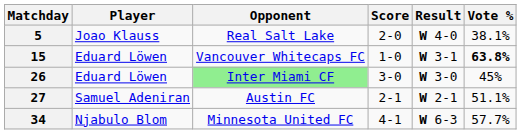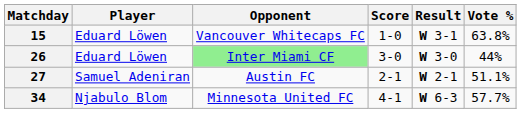 <table class="wikitable plainrowheaders" style="text-align:center">
 <tr>
 <th scope=col>Matchday</th>
 <th scope=col>Player</th>
 <th scope=col>Opponent</th>
 <th scope=col>Score</th>
 <th scope=col>Result</th>
 <th scope=col>Vote %</th>
 </tr>
 <tr>
-<th>5</th>
-<td align="left"> <a href='#'>Joao Klauss</a></td>
-<td><a href='#'>Real Salt Lake</a></td>
-<td>2-0</td>
-<td><strong>W</strong> 4-0</td>
-<td>38.1%</td>
-</tr>
-<tr>
 <th>15</th>
 <td align="left"> <a href='#'>Eduard Löwen</a></td>
 <td><a href='#'>Vancouver Whitecaps FC</a></td>
 <td>1-0</td>
 <td><strong>W</strong> 3-1</td>
-<td><strong>63.8%</strong></td>
+<td>63.8%</td>
 </tr>
 <tr>
 <th>26</th>
 <td align="left"> <a href='#'>Eduard Löwen</a></td>
 <td style="background: lightgreen;"><a href='#'>Inter Miami CF</a></td>
 <td>3-0</td>
 <td><strong>W</strong> 3-0</td>
-<td>45%</td>
+<td>44%</td>
 </tr>
 <tr>
 <th>27</th>
 <td align="left"> <a href='#'>Samuel Adeniran</a></td>
 <td><a href='#'>Austin FC</a></td>
 <td>2-1</td>
 <td><strong>W</strong> 2-1</td>
 <td>51.1%</td>
 </tr>
 <tr>
 <th>34</th>
 <td align="left"> <a href='#'>Njabulo Blom</a></td>
 <td><a href='#'>Minnesota United FC</a></td>
 <td>4-1</td>
 <td><strong>W</strong> 6-3</td>
 <td>57.7%</td>
 </tr>
 </table>
